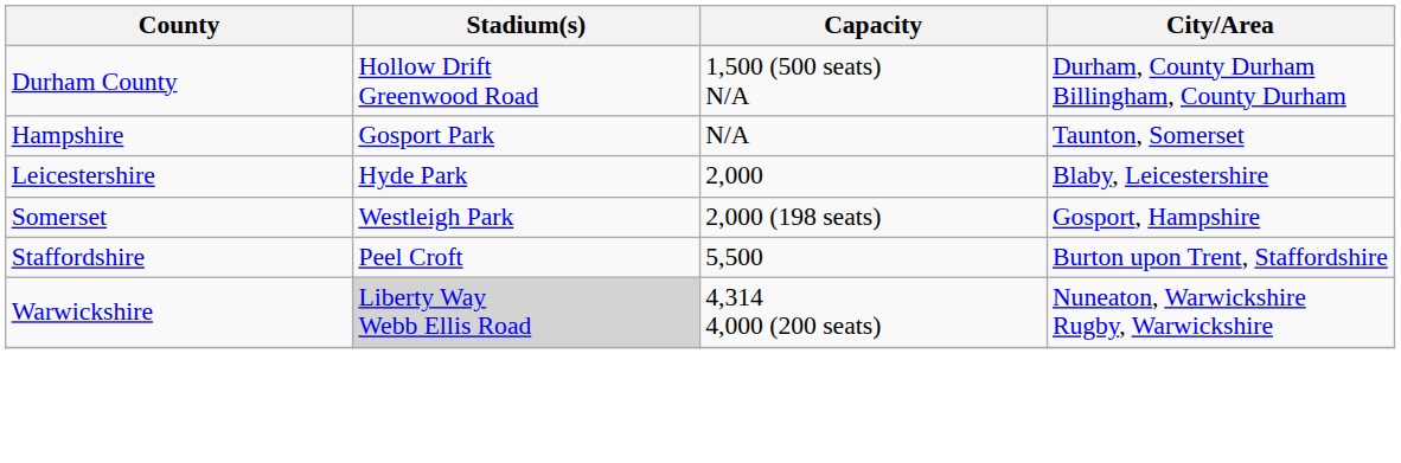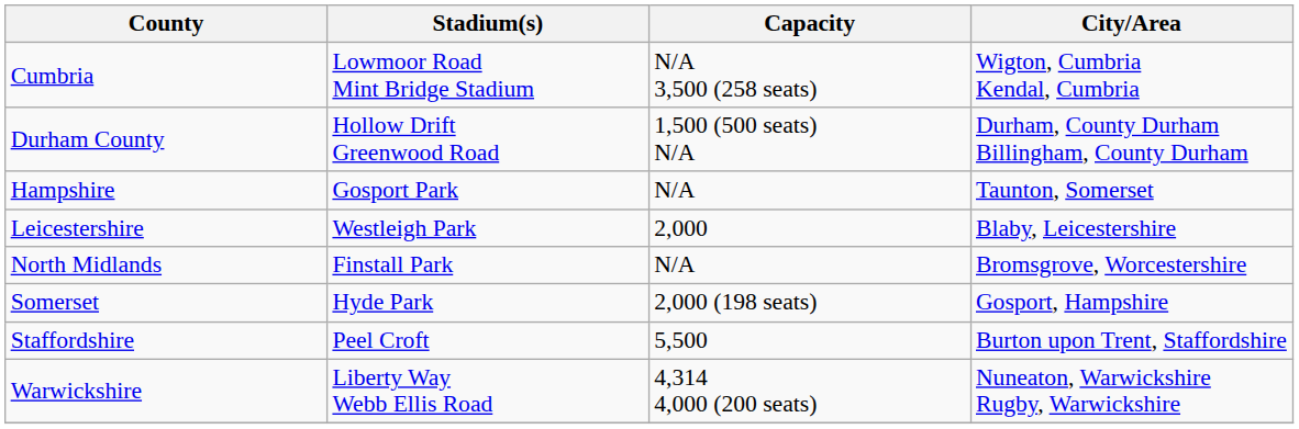 <table class="wikitable sortable">
 <tr>
 <th width=25%>County</th>
 <th width=25%>Stadium(s)</th>
 <th width=25%>Capacity</th>
 <th width=25%>City/Area</th>
+</tr>
+<tr>
+<td><a href='#'>Cumbria</a></td>
+<td><a href='#'>Lowmoor Road</a><br><a href='#'>Mint Bridge Stadium</a></td>
+<td>N/A<br>3,500 (258 seats)</td>
+<td><a href='#'>Wigton</a>, <a href='#'>Cumbria</a><br><a href='#'>Kendal</a>, <a href='#'>Cumbria</a></td>
 </tr>
 <tr>
 <td><a href='#'>Durham County</a></td>
 <td><a href='#'>Hollow Drift</a><br><a href='#'>Greenwood Road</a></td>
 <td>1,500 (500 seats)<br>N/A</td>
 <td><a href='#'>Durham</a>, <a href='#'>County Durham</a><br><a href='#'>Billingham</a>, <a href='#'>County Durham</a></td>
 </tr>
 <tr>
 <td><a href='#'>Hampshire</a></td>
 <td><a href='#'>Gosport Park</a></td>
 <td>N/A</td>
 <td><a href='#'>Taunton</a>, <a href='#'>Somerset</a></td>
 </tr>
 <tr>
 <td><a href='#'>Leicestershire</a></td>
-<td><a href='#'>Hyde Park</a></td>
+<td><a href='#'>Westleigh Park</a></td>
 <td>2,000</td>
 <td><a href='#'>Blaby</a>, <a href='#'>Leicestershire</a></td>
 </tr>
 <tr>
+<td><a href='#'>North Midlands</a></td>
+<td><a href='#'>Finstall Park</a></td>
+<td>N/A</td>
+<td><a href='#'>Bromsgrove</a>, <a href='#'>Worcestershire</a></td>
+</tr>
+<tr>
 <td><a href='#'>Somerset</a></td>
-<td><a href='#'>Westleigh Park</a></td>
+<td><a href='#'>Hyde Park</a></td>
 <td>2,000 (198 seats)</td>
 <td><a href='#'>Gosport</a>, <a href='#'>Hampshire</a></td>
 </tr>
 <tr>
 <td><a href='#'>Staffordshire</a></td>
 <td><a href='#'>Peel Croft</a></td>
 <td>5,500</td>
 <td><a href='#'>Burton upon Trent</a>, <a href='#'>Staffordshire</a></td>
 </tr>
 <tr>
 <td><a href='#'>Warwickshire</a></td>
-<td style="background: lightgrey;"><a href='#'>Liberty Way</a><br><a href='#'>Webb Ellis Road</a></td>
+<td><a href='#'>Liberty Way</a><br><a href='#'>Webb Ellis Road</a></td>
 <td>4,314<br>4,000 (200 seats)</td>
 <td><a href='#'>Nuneaton</a>, <a href='#'>Warwickshire</a><br><a href='#'>Rugby</a>, <a href='#'>Warwickshire</a></td>
 </tr>
 <tr>
 </tr>
 </table>
